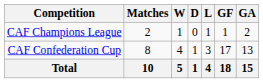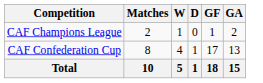 <table class="wikitable sortable" style="text-align:center">
 <tr>
 <th>Competition</th>
 <th>Matches</th>
 <th>W</th>
 <th>D</th>
-<th>L</th>
 <th>GF</th>
 <th>GA</th>
 </tr>
 <tr>
 <td><a href='#'>CAF Champions League</a></td>
 <td>2</td>
 <td>1</td>
 <td>0</td>
 <td>1</td>
-<td>1</td>
 <td>2</td>
 </tr>
 <tr>
 <td><a href='#'>CAF Confederation Cup</a></td>
 <td>8</td>
 <td>4</td>
 <td>1</td>
-<td>3</td>
 <td>17</td>
 <td>13</td>
 </tr>
 <tr>
 <th><strong>Total</strong></th>
 <th>10</th>
 <th>5</th>
 <th>1</th>
-<th>4</th>
 <th>18</th>
 <th>15</th>
 </tr>
 </table>
